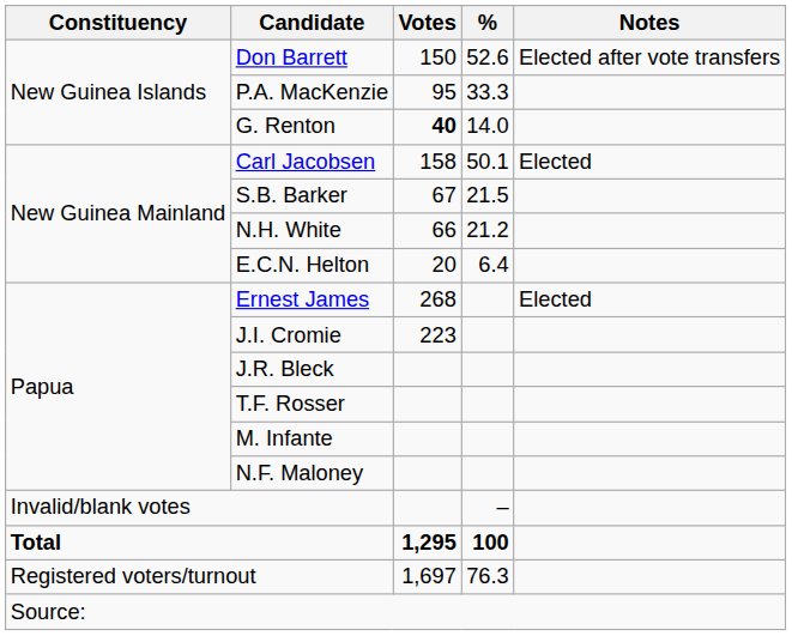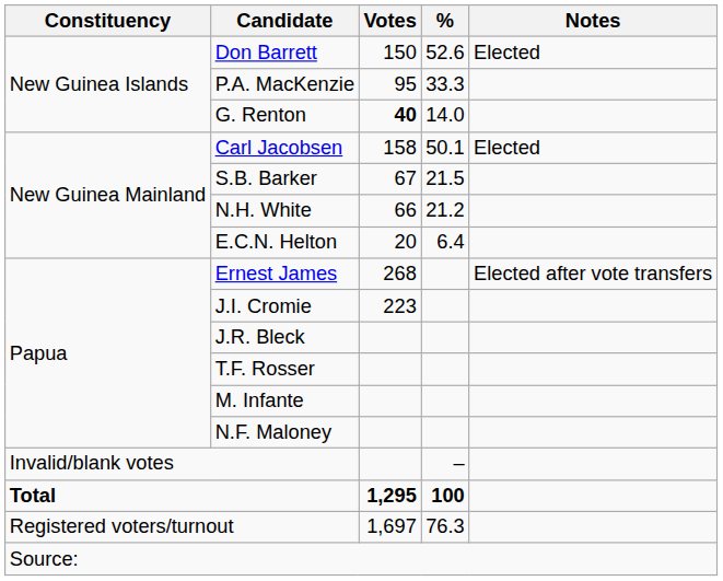 <table class=wikitable>
 <tr>
 <th>Constituency</th>
 <th>Candidate</th>
 <th>Votes</th>
 <th>%</th>
 <th>Notes</th>
 </tr>
 <tr>
 <td rowspan=3>New Guinea Islands</td>
 <td><a href='#'>Don Barrett</a></td>
 <td align=right>150</td>
 <td align=right>52.6</td>
-<td>Elected after vote transfers</td>
+<td>Elected</td>
 </tr>
 <tr>
 <td>P.A. MacKenzie</td>
 <td align=right>95</td>
 <td align=right>33.3</td>
 <td></td>
 </tr>
 <tr>
 <td>G. Renton</td>
 <td align=right><strong>40</strong></td>
 <td align=right>14.0</td>
 <td></td>
 </tr>
 <tr>
 <td rowspan=4>New Guinea Mainland</td>
 <td><a href='#'>Carl Jacobsen</a></td>
 <td align=right>158</td>
 <td align=right>50.1</td>
 <td>Elected</td>
 </tr>
 <tr>
 <td>S.B. Barker</td>
 <td align=right>67</td>
 <td align=right>21.5</td>
 <td></td>
 </tr>
 <tr>
 <td>N.H. White</td>
 <td align=right>66</td>
 <td align=right>21.2</td>
 <td></td>
 </tr>
 <tr>
 <td>E.C.N. Helton</td>
 <td align=right>20</td>
 <td align=right>6.4</td>
 <td></td>
 </tr>
 <tr>
 <td rowspan=6>Papua</td>
 <td><a href='#'>Ernest James</a></td>
 <td align=right>268</td>
 <td></td>
-<td>Elected</td>
+<td>Elected after vote transfers</td>
 </tr>
 <tr>
 <td>J.I. Cromie</td>
 <td align=right>223</td>
 <td></td>
 <td></td>
 </tr>
 <tr>
 <td>J.R. Bleck</td>
 <td></td>
 <td></td>
 <td></td>
 </tr>
 <tr>
 <td>T.F. Rosser</td>
 <td></td>
 <td></td>
 <td></td>
 </tr>
 <tr>
 <td>M. Infante</td>
 <td></td>
 <td></td>
 <td></td>
 </tr>
 <tr>
 <td>N.F. Maloney</td>
 <td></td>
 <td></td>
 <td></td>
 </tr>
 <tr>
 <td colspan=2>Invalid/blank votes</td>
 <td></td>
 <td align=right>–</td>
 <td></td>
 </tr>
 <tr>
 <td colspan=2><strong>Total</strong></td>
 <td align=right><strong>1,295</strong></td>
 <td align=right><strong>100</strong></td>
 <td></td>
 </tr>
 <tr>
 <td colspan=2>Registered voters/turnout</td>
 <td align=right>1,697</td>
 <td align=right>76.3</td>
 <td></td>
 </tr>
 <tr>
 <td colspan=5>Source: </td>
 </tr>
 </table>
